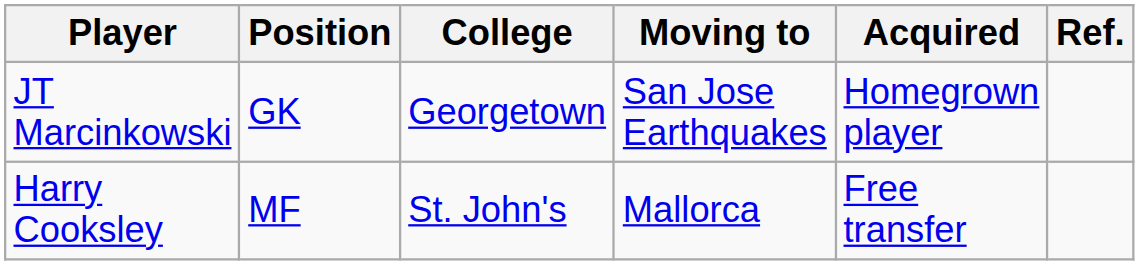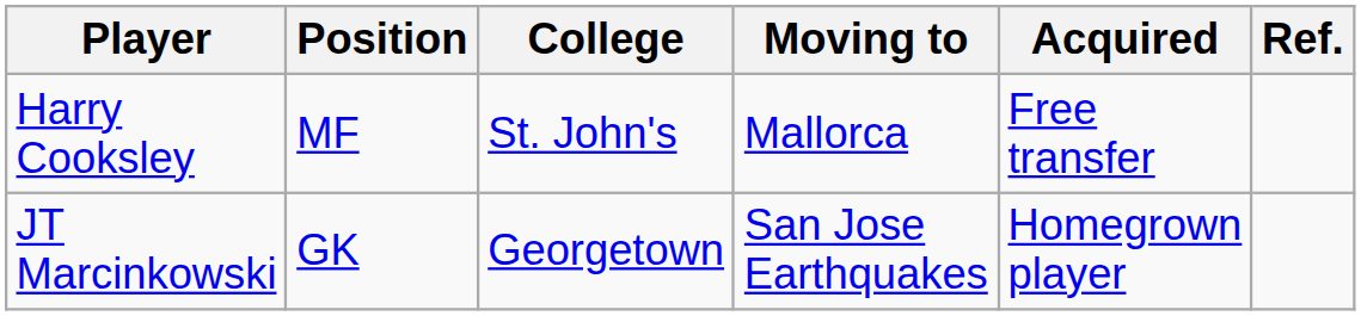 <table class="wikitable sortable" style="width:60%">
 <tr>
 <th>Player</th>
 <th>Position</th>
 <th>College</th>
 <th>Moving to</th>
 <th>Acquired</th>
 <th>Ref.</th>
 </tr>
 <tr>
+<td> <a href='#'>Harry Cooksley</a></td>
+<td><a href='#'>MF</a></td>
+<td><a href='#'>St. John's</a></td>
+<td> <a href='#'>Mallorca</a></td>
+<td><a href='#'>Free transfer</a></td>
+<td></td>
+</tr>
+<tr>
 <td> <a href='#'>JT Marcinkowski</a></td>
 <td><a href='#'>GK</a></td>
 <td><a href='#'>Georgetown</a></td>
 <td> <a href='#'>San Jose Earthquakes</a></td>
 <td><a href='#'>Homegrown player</a></td>
 <td></td>
 </tr>
-<tr>
-<td> <a href='#'>Harry Cooksley</a></td>
-<td><a href='#'>MF</a></td>
-<td><a href='#'>St. John's</a></td>
-<td> <a href='#'>Mallorca</a></td>
-<td><a href='#'>Free transfer</a></td>
-<td></td>
-</tr>
 </table>
